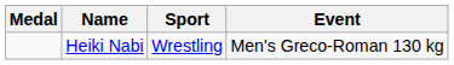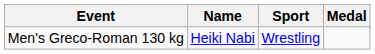 <table class="wikitable sortable" style="font-size: 95%;">
 <tr>
-<th>Medal</th>
+<th>Event</th>
 <th>Name</th>
 <th>Sport</th>
-<th>Event</th>
+<th>Medal</th>
 </tr>
 <tr>
-<td></td>
+<td>Men's Greco-Roman 130 kg</td>
 <td><a href='#'>Heiki Nabi</a></td>
 <td><a href='#'>Wrestling</a></td>
-<td>Men's Greco-Roman 130 kg</td>
+<td></td>
 </tr>
 </table>
